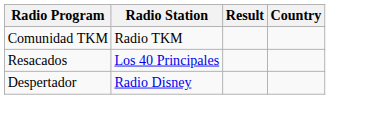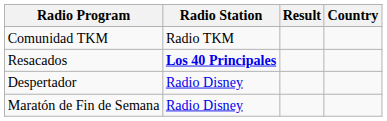 <table class="wikitable">
 <tr>
 <th>Radio Program</th>
 <th>Radio Station</th>
 <th>Result</th>
 <th>Country</th>
 </tr>
 <tr>
 <td>Comunidad TKM</td>
 <td>Radio TKM</td>
 <td></td>
 <td></td>
 </tr>
 <tr>
 <td>Resacados</td>
-<td><a href='#'>Los 40 Principales</a></td>
+<td><strong><a href='#'>Los 40 Principales</a></strong></td>
 <td></td>
 <td></td>
 </tr>
 <tr>
 <td>Despertador</td>
 <td><a href='#'>Radio Disney</a></td>
 <td></td>
 <td></td>
 </tr>
+<tr>
+<td>Maratón de Fin de Semana</td>
+<td><a href='#'>Radio Disney</a></td>
+<td></td>
+<td></td>
+</tr>
 </table>
